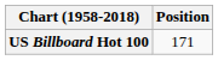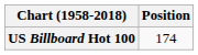 <table class="wikitable plainrowheaders">
 <tr>
 <th>Chart (1958-2018)</th>
 <th>Position</th>
 </tr>
 <tr>
 <th scope="row">US <em>Billboard</em> Hot 100</th>
-<td style="text-align:center;">171</td>
+<td style="text-align:center;">174</td>
 </tr>
 </table>
